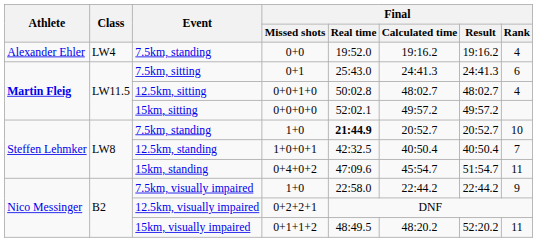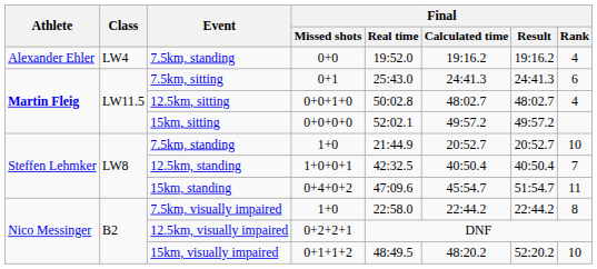 <table class=wikitable style="font-size:90%">
 <tr>
 <th rowspan=2>Athlete</th>
 <th rowspan=2>Class</th>
 <th rowspan=2>Event</th>
 <th colspan=5>Final</th>
 </tr>
 <tr style="font-size:95%">
 <th>Missed shots</th>
 <th>Real time</th>
 <th>Calculated time</th>
 <th>Result</th>
 <th>Rank</th>
 </tr>
 <tr>
 <td><a href='#'>Alexander Ehler</a></td>
 <td>LW4</td>
 <td><a href='#'>7.5km, standing</a></td>
 <td align="center">0+0</td>
 <td align="center">19:52.0</td>
 <td align="center">19:16.2</td>
 <td align="center">19:16.2</td>
 <td align="center">4</td>
 </tr>
 <tr>
 <td rowspan=3><strong><a href='#'>Martin Fleig</a></strong></td>
 <td rowspan=3>LW11.5</td>
 <td><a href='#'>7.5km, sitting</a></td>
 <td align="center">0+1</td>
 <td align="center">25:43.0</td>
 <td align="center">24:41.3</td>
 <td align="center">24:41.3</td>
 <td align="center">6</td>
 </tr>
 <tr>
 <td><a href='#'>12.5km, sitting</a></td>
 <td align="center">0+0+1+0</td>
 <td align="center">50:02.8</td>
 <td align="center">48:02.7</td>
 <td align="center">48:02.7</td>
 <td align="center">4</td>
 </tr>
 <tr>
 <td><a href='#'>15km, sitting</a></td>
 <td align="center">0+0+0+0</td>
 <td align="center">52:02.1</td>
 <td align="center">49:57.2</td>
 <td align="center">49:57.2</td>
 <td align="center"></td>
 </tr>
 <tr>
 <td rowspan=3><a href='#'>Steffen Lehmker</a></td>
 <td rowspan=3>LW8</td>
 <td><a href='#'>7.5km, standing</a></td>
 <td align="center">1+0</td>
-<td align="center"><strong>21:44.9</strong></td>
+<td align="center">21:44.9</td>
 <td align="center">20:52.7</td>
 <td align="center">20:52.7</td>
 <td align="center">10</td>
 </tr>
 <tr>
 <td><a href='#'>12.5km, standing</a></td>
 <td align="center">1+0+0+1</td>
 <td align="center">42:32.5</td>
 <td align="center">40:50.4</td>
 <td align="center">40:50.4</td>
 <td align="center">7</td>
 </tr>
 <tr>
 <td><a href='#'>15km, standing</a></td>
 <td align="center">0+4+0+2</td>
 <td align="center">47:09.6</td>
 <td align="center">45:54.7</td>
 <td align="center">51:54.7</td>
 <td align="center">11</td>
 </tr>
 <tr>
 <td rowspan=3><a href='#'>Nico Messinger</a><br></td>
 <td rowspan=3>B2</td>
 <td><a href='#'>7.5km, visually impaired</a></td>
 <td align="center">1+0</td>
 <td align="center">22:58.0</td>
 <td align="center">22:44.2</td>
 <td align="center">22:44.2</td>
-<td align="center">9</td>
+<td align="center">8</td>
 </tr>
 <tr>
 <td><a href='#'>12.5km, visually impaired</a></td>
 <td align="center">0+2+2+1</td>
 <td colspan=4 align="center">DNF</td>
 </tr>
 <tr>
 <td><a href='#'>15km, visually impaired</a></td>
 <td align="center">0+1+1+2</td>
 <td align="center">48:49.5</td>
 <td align="center">48:20.2</td>
 <td align="center">52:20.2</td>
-<td align="center">11</td>
+<td align="center">10</td>
 </tr>
 </table>
